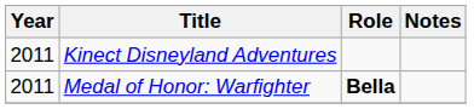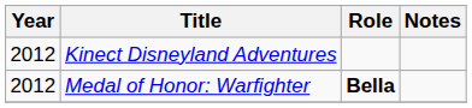 <table class="wikitable sortable">
 <tr>
 <th>Year</th>
 <th>Title</th>
 <th>Role</th>
 <th class="unsortable">Notes</th>
 </tr>
 <tr>
-<td>2011</td>
+<td>2012</td>
 <td><em><a href='#'>Kinect Disneyland Adventures</a></em></td>
 <td></td>
 <td></td>
 </tr>
 <tr>
-<td>2011</td>
+<td>2012</td>
 <td><em><a href='#'>Medal of Honor: Warfighter</a></em></td>
 <td><strong>Bella</strong></td>
 <td></td>
 </tr>
 <tr>
 </tr>
 </table>
